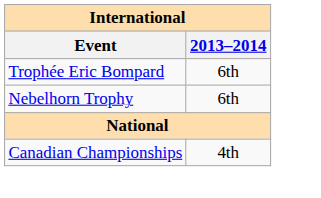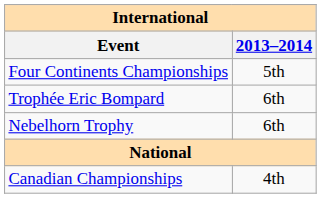 <table class="wikitable" style="text-align:center">
 <tr>
 <th style="background-color: #ffdead; " colspan=2 align=center>International</th>
 </tr>
 <tr>
 <th>Event</th>
 <th><a href='#'>2013–2014</a></th>
+</tr>
+<tr>
+<td align=left><a href='#'>Four Continents Championships</a></td>
+<td>5th</td>
 </tr>
 <tr>
 <td align=left> <a href='#'>Trophée Eric Bompard</a></td>
 <td>6th</td>
 </tr>
 <tr>
 <td align=left><a href='#'>Nebelhorn Trophy</a></td>
 <td>6th</td>
 </tr>
 <tr>
 <th style="background-color: #ffdead; " colspan=2 align=center>National</th>
 </tr>
 <tr>
 <td align=left><a href='#'>Canadian Championships</a></td>
 <td>4th</td>
 </tr>
 </table>
